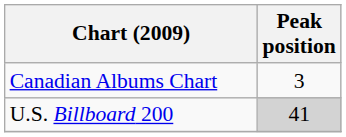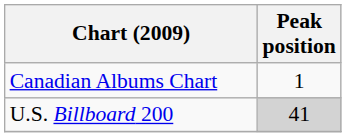 <table class="wikitable">
 <tr>
 <th align="left" width="180">Chart (2009)</th>
 <th align="left">Peak<br>position</th>
 </tr>
 <tr>
 <td align="left"><a href='#'>Canadian Albums Chart</a></td>
-<td align="center">3</td>
+<td align="center">1</td>
 </tr>
 <tr>
 <td align="left">U.S. <a href='#'><em>Billboard</em> 200</a></td>
 <td align="center" style="background: lightgrey;">41</td>
 </tr>
 <tr>
 </tr>
 </table>
